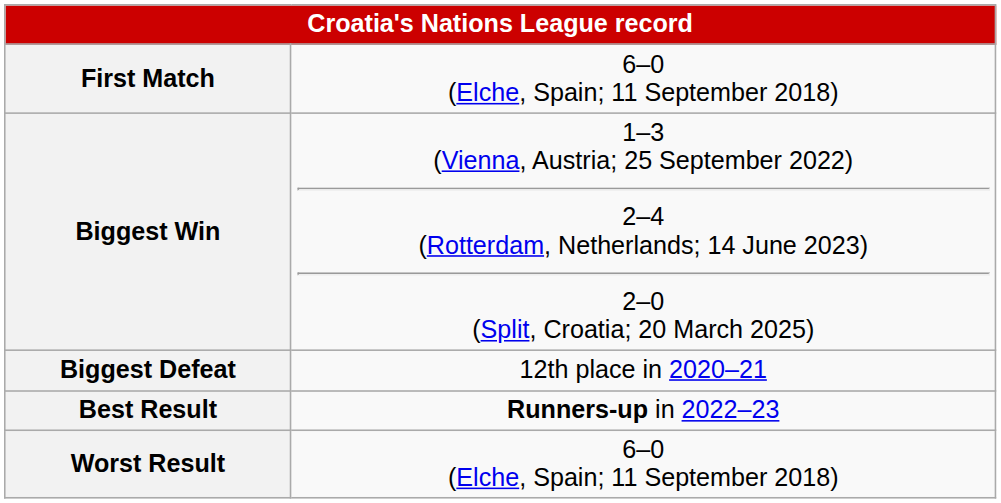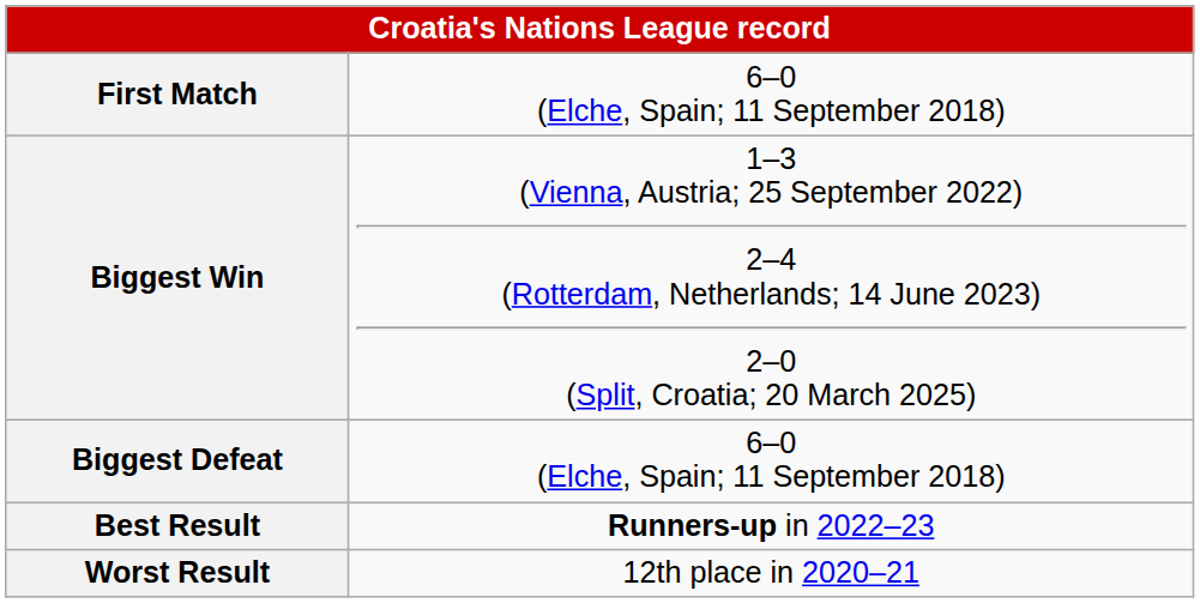 <table class="wikitable collapsible collapsed" style="width:50%; text-align:center">
 <tr>
 <th style="background:#c00; color:white;" colspan="2"><strong>Croatia's Nations League record</strong></th>
 </tr>
 <tr>
 <th>First Match</th>
 <td> 6–0 <br>(<a href='#'>Elche</a>, Spain; 11 September 2018)</td>
 </tr>
 <tr>
 <th>Biggest Win</th>
 <td> 1–3  <br>(<a href='#'>Vienna</a>, Austria; 25 September 2022) <hr>  2–4   <br> (<a href='#'>Rotterdam</a>, Netherlands; 14 June 2023) <hr>  2–0  <br> (<a href='#'>Split</a>, Croatia; 20 March 2025)</td>
 </tr>
 <tr>
 <th>Biggest Defeat</th>
-<td>12th place in <a href='#'>2020–21</a></td>
+<td> 6–0 <br>(<a href='#'>Elche</a>, Spain; 11 September 2018)</td>
 </tr>
 <tr>
 <th>Best Result</th>
 <td><strong>Runners-up</strong> in <a href='#'>2022–23</a></td>
 </tr>
 <tr>
 <th>Worst Result</th>
-<td> 6–0 <br>(<a href='#'>Elche</a>, Spain; 11 September 2018)</td>
+<td>12th place in <a href='#'>2020–21</a></td>
 </tr>
 </table>
